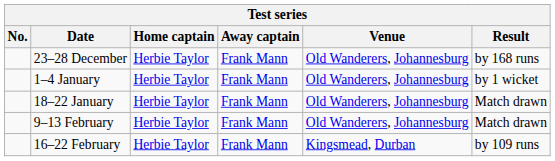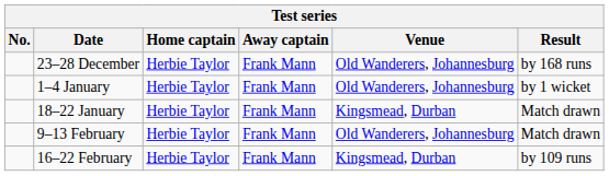 <table class="wikitable">
 <tr>
 <th colspan="9">Test series</th>
 </tr>
 <tr>
 <th>No.</th>
 <th>Date</th>
 <th>Home captain</th>
 <th>Away captain</th>
 <th>Venue</th>
 <th>Result</th>
 </tr>
 <tr>
 <td></td>
 <td>23–28 December</td>
 <td><a href='#'>Herbie Taylor</a></td>
 <td><a href='#'>Frank Mann</a></td>
 <td><a href='#'>Old Wanderers</a>, <a href='#'>Johannesburg</a></td>
 <td> by 168 runs</td>
 </tr>
 <tr>
 <td></td>
 <td>1–4 January</td>
 <td><a href='#'>Herbie Taylor</a></td>
 <td><a href='#'>Frank Mann</a></td>
 <td><a href='#'>Old Wanderers</a>, <a href='#'>Johannesburg</a></td>
 <td> by 1 wicket</td>
 </tr>
 <tr>
 <td></td>
 <td>18–22 January</td>
 <td><a href='#'>Herbie Taylor</a></td>
 <td><a href='#'>Frank Mann</a></td>
-<td><a href='#'>Old Wanderers</a>, <a href='#'>Johannesburg</a></td>
+<td><a href='#'>Kingsmead</a>, <a href='#'>Durban</a></td>
 <td>Match drawn</td>
 </tr>
 <tr>
 <td></td>
 <td>9–13 February</td>
 <td><a href='#'>Herbie Taylor</a></td>
 <td><a href='#'>Frank Mann</a></td>
 <td><a href='#'>Old Wanderers</a>, <a href='#'>Johannesburg</a></td>
 <td>Match drawn</td>
 </tr>
 <tr>
 <td></td>
 <td>16–22 February</td>
 <td><a href='#'>Herbie Taylor</a></td>
 <td><a href='#'>Frank Mann</a></td>
 <td><a href='#'>Kingsmead</a>, <a href='#'>Durban</a></td>
 <td> by 109 runs</td>
 </tr>
 </table>
